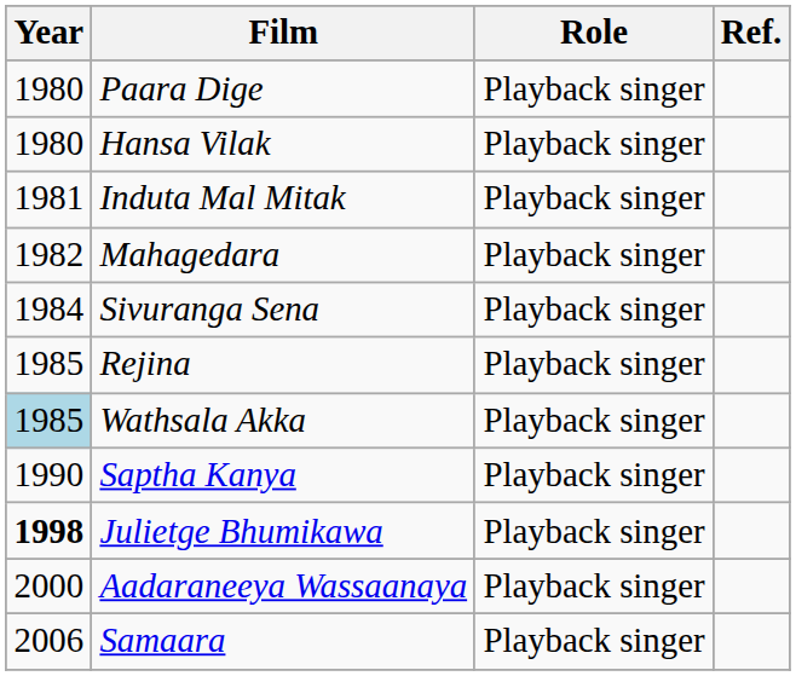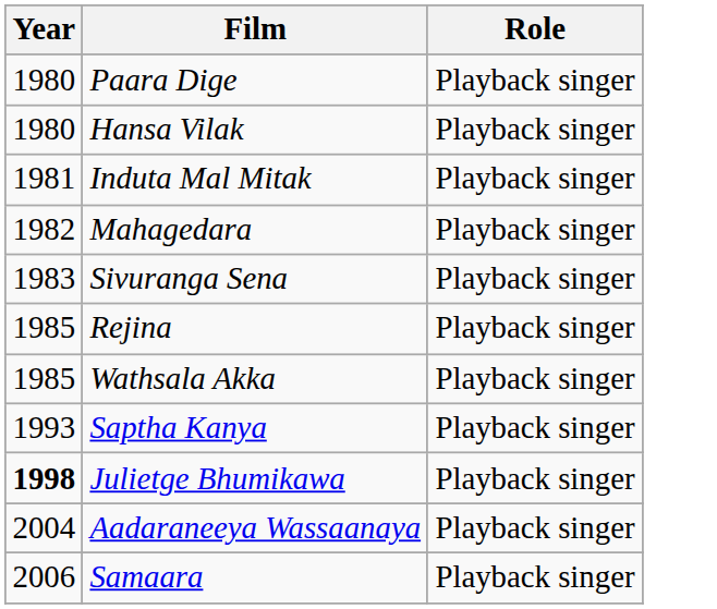 <table class="wikitable">
 <tr>
 <th>Year</th>
 <th>Film</th>
 <th>Role</th>
-<th>Ref.</th>
 </tr>
 <tr>
 <td>1980</td>
 <td><em>Paara Dige</em></td>
 <td>Playback singer</td>
-<td></td>
 </tr>
 <tr>
 <td>1980</td>
 <td><em>Hansa Vilak</em></td>
 <td>Playback singer</td>
-<td></td>
 </tr>
 <tr>
 <td>1981</td>
 <td><em>Induta Mal Mitak</em></td>
 <td>Playback singer</td>
-<td></td>
 </tr>
 <tr>
 <td>1982</td>
 <td><em>Mahagedara</em></td>
 <td>Playback singer</td>
-<td></td>
 </tr>
 <tr>
-<td>1984</td>
+<td>1983</td>
 <td><em>Sivuranga Sena</em></td>
 <td>Playback singer</td>
-<td></td>
 </tr>
 <tr>
 <td>1985</td>
 <td><em>Rejina</em></td>
 <td>Playback singer</td>
-<td></td>
 </tr>
 <tr>
-<td style="background: lightblue;">1985</td>
+<td>1985</td>
 <td><em>Wathsala Akka</em></td>
 <td>Playback singer</td>
-<td></td>
 </tr>
 <tr>
-<td>1990</td>
+<td>1993</td>
 <td><em><a href='#'>Saptha Kanya</a></em></td>
 <td>Playback singer</td>
-<td></td>
 </tr>
 <tr>
 <td><strong>1998</strong></td>
 <td><em><a href='#'>Julietge Bhumikawa</a></em></td>
 <td>Playback singer</td>
-<td></td>
 </tr>
 <tr>
-<td>2000</td>
+<td>2004</td>
 <td><em><a href='#'>Aadaraneeya Wassaanaya</a></em></td>
 <td>Playback singer</td>
-<td></td>
 </tr>
 <tr>
 <td>2006</td>
 <td><em><a href='#'>Samaara</a></em></td>
 <td>Playback singer</td>
-<td></td>
 </tr>
 </table>
